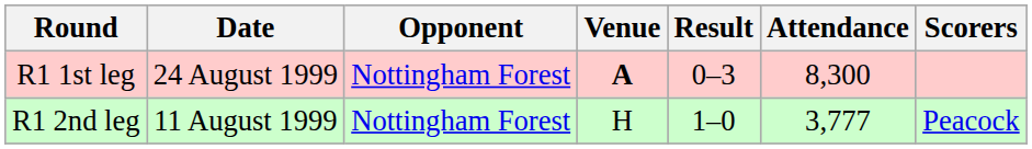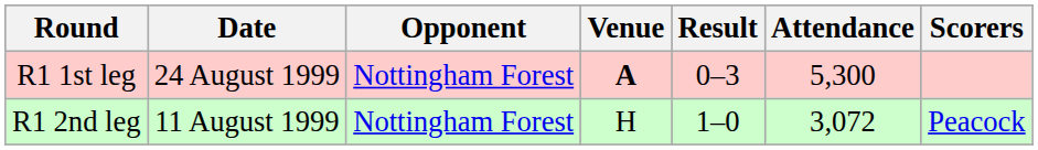 <table class= "wikitable " style="font-size:100%; text-align:center">
 <tr>
 <th>Round</th>
 <th>Date</th>
 <th>Opponent</th>
 <th>Venue</th>
 <th>Result</th>
 <th>Attendance</th>
 <th>Scorers</th>
 </tr>
 <tr style="background: #FFCCCC;">
 <td>R1 1st leg</td>
 <td>24 August 1999</td>
 <td><a href='#'>Nottingham Forest</a></td>
 <td><strong>A</strong></td>
 <td>0–3</td>
-<td>8,300</td>
+<td>5,300</td>
 <td></td>
 </tr>
 <tr style="background: #CCFFCC;">
 <td>R1 2nd leg</td>
 <td>11 August 1999</td>
 <td><a href='#'>Nottingham Forest</a></td>
 <td>H</td>
 <td>1–0</td>
-<td>3,777</td>
+<td>3,072</td>
 <td><a href='#'>Peacock</a></td>
 </tr>
 </table>
